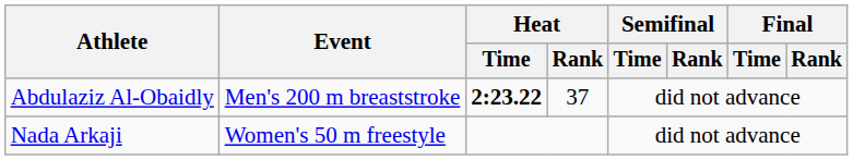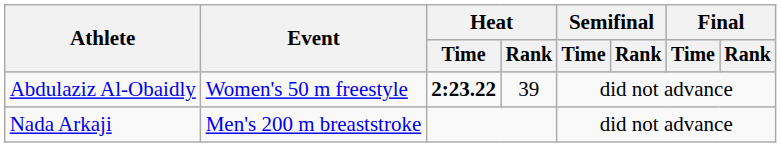 <table class=wikitable style="font-size:90%">
 <tr>
 <th rowspan="2">Athlete</th>
 <th rowspan="2">Event</th>
 <th colspan="2">Heat</th>
 <th colspan="2">Semifinal</th>
 <th colspan="2">Final</th>
 </tr>
 <tr style="font-size:95%">
 <th>Time</th>
 <th>Rank</th>
 <th>Time</th>
 <th>Rank</th>
 <th>Time</th>
 <th>Rank</th>
 </tr>
 <tr align=center>
 <td align=left><a href='#'>Abdulaziz Al-Obaidly</a></td>
-<td align=left><a href='#'>Men's 200 m breaststroke</a></td>
+<td align=left><a href='#'>Women's 50 m freestyle</a></td>
 <td><strong>2:23.22</strong></td>
-<td>37</td>
+<td>39</td>
 <td colspan="4">did not advance</td>
 </tr>
 <tr align=center>
 <td align=left><a href='#'>Nada Arkaji</a></td>
-<td align=left><a href='#'>Women's 50 m freestyle</a></td>
+<td align=left><a href='#'>Men's 200 m breaststroke</a></td>
 <td colspan="2"></td>
 <td colspan="4">did not advance</td>
 </tr>
 </table>
